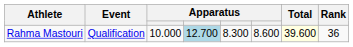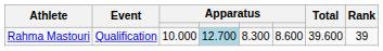 <table class="wikitable" style="font-size:90%">
 <tr>
 <th rowspan=2>Athlete</th>
 <th rowspan=2>Event</th>
 <th colspan =4>Apparatus</th>
 <th rowspan=2>Total</th>
 <th rowspan=2>Rank</th>
 </tr>
 <tr style="font-size:95%">
 <th></th>
 <th></th>
 <th></th>
 <th></th>
 </tr>
 <tr align=center>
 <td align=left><a href='#'>Rahma Mastouri</a></td>
 <td align=left><a href='#'>Qualification</a></td>
 <td>10.000</td>
 <td style="background: lightblue;">12.700</td>
 <td>8.300</td>
 <td>8.600</td>
-<td style="background: lightyellow;">39.600</td>
-<td>36</td>
+<td>39.600</td>
+<td>39</td>
 </tr>
 </table>
